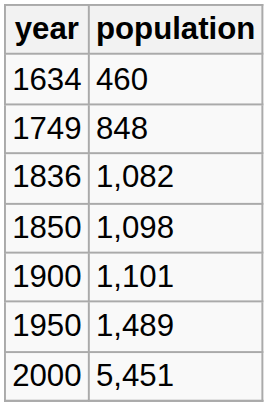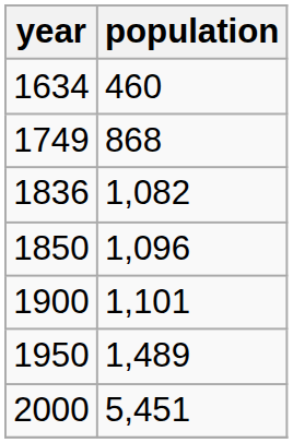 <table class="wikitable">
 <tr>
 <th>year</th>
 <th>population</th>
 </tr>
 <tr>
 <td>1634</td>
 <td>460</td>
 </tr>
 <tr>
 <td>1749</td>
-<td>848</td>
+<td>868</td>
 </tr>
 <tr>
 <td>1836</td>
 <td>1,082</td>
 </tr>
 <tr>
 <td>1850</td>
-<td>1,098</td>
+<td>1,096</td>
 </tr>
 <tr>
 <td>1900</td>
 <td>1,101</td>
 </tr>
 <tr>
 <td>1950</td>
 <td>1,489</td>
 </tr>
 <tr>
 <td>2000</td>
 <td>5,451</td>
 </tr>
 <tr>
 </tr>
 </table>
